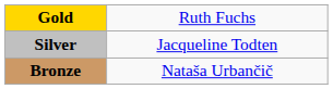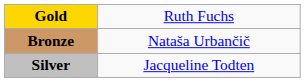 <table class="wikitable" style="text-align:center; " width="35%">
 <tr>
 <td bgcolor="gold"><strong>Gold</strong></td>
 <td><a href='#'>Ruth Fuchs</a><br>  <small><em></em></small></td>
 </tr>
 <tr>
+<td bgcolor="CC9966"><strong>Bronze</strong></td>
+<td><a href='#'>Nataša Urbančič</a><br>  <small><em></em></small></td>
+</tr>
+<tr>
 <td bgcolor="silver"><strong>Silver</strong></td>
 <td><a href='#'>Jacqueline Todten</a><br>  <small><em></em></small></td>
 </tr>
-<tr>
-<td bgcolor="CC9966"><strong>Bronze</strong></td>
-<td><a href='#'>Nataša Urbančič</a><br>  <small><em></em></small></td>
-</tr>
 </table>
